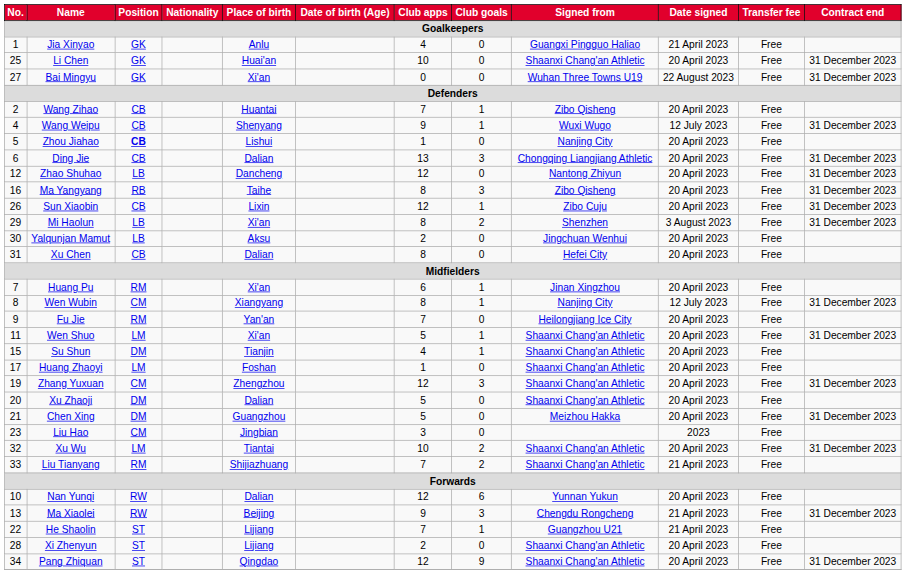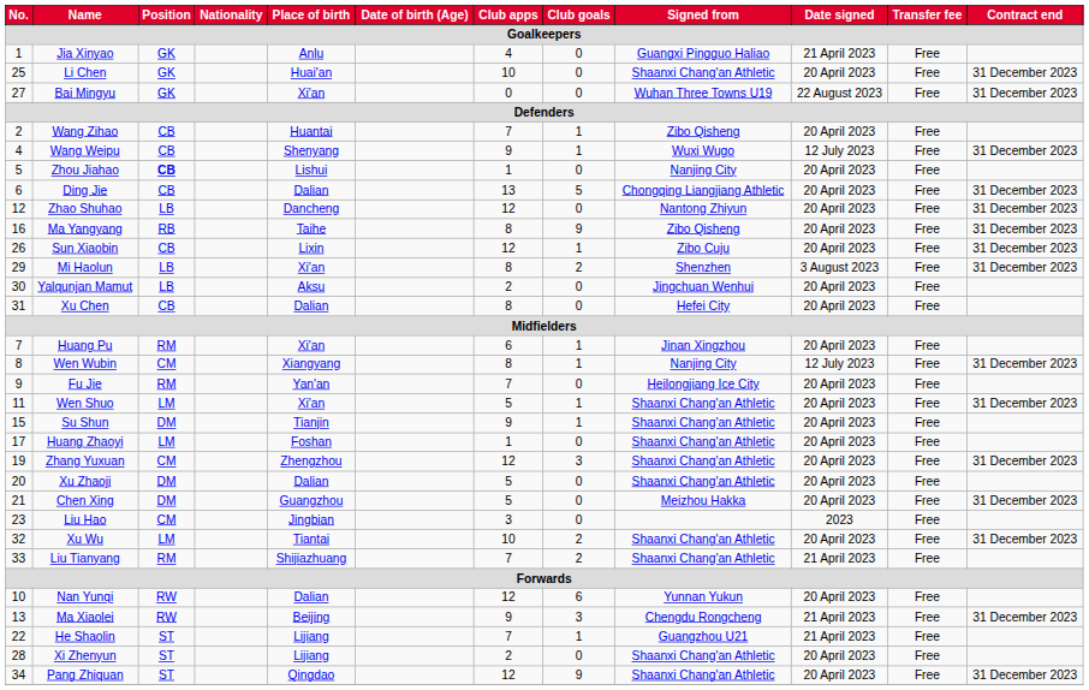 <table class="wikitable" style="text-align:center;font-size:90%;width:100%">
 <tr>
 <th style="background:#E1002C;color:#FFFFFF; border:1px solid #000000">No.</th>
 <th style="background:#E1002C;color:#FFFFFF; border:1px solid #000000">Name</th>
 <th style="background:#E1002C;color:#FFFFFF; border:1px solid #000000">Position</th>
 <th style="background:#E1002C;color:#FFFFFF; border:1px solid #000000">Nationality</th>
 <th style="background:#E1002C;color:#FFFFFF; border:1px solid #000000">Place of birth</th>
 <th style="background:#E1002C;color:#FFFFFF; border:1px solid #000000">Date of birth (Age)</th>
 <th style="background:#E1002C;color:#FFFFFF; border:1px solid #000000">Club apps</th>
 <th style="background:#E1002C;color:#FFFFFF; border:1px solid #000000">Club goals</th>
 <th style="background:#E1002C;color:#FFFFFF; border:1px solid #000000">Signed from</th>
 <th style="background:#E1002C;color:#FFFFFF; border:1px solid #000000">Date signed</th>
 <th style="background:#E1002C;color:#FFFFFF; border:1px solid #000000">Transfer fee</th>
 <th style="background:#E1002C;color:#FFFFFF; border:1px solid #000000">Contract end</th>
 </tr>
 <tr>
 <th colspan=12 style="background:#DCDCDC">Goalkeepers</th>
 </tr>
 <tr>
 <td>1</td>
 <td><a href='#'>Jia Xinyao</a></td>
 <td><a href='#'>GK</a></td>
 <td></td>
 <td><a href='#'>Anlu</a></td>
 <td></td>
 <td>4</td>
 <td>0</td>
 <td><a href='#'>Guangxi Pingguo Haliao</a></td>
 <td>21 April 2023</td>
 <td>Free</td>
 <td></td>
 </tr>
 <tr>
 <td>25</td>
 <td><a href='#'>Li Chen</a></td>
 <td><a href='#'>GK</a></td>
 <td></td>
 <td><a href='#'>Huai'an</a></td>
 <td></td>
 <td>10</td>
 <td>0</td>
 <td><a href='#'>Shaanxi Chang'an Athletic</a></td>
 <td>20 April 2023</td>
 <td>Free</td>
 <td>31 December 2023</td>
 </tr>
 <tr>
 <td>27</td>
 <td><a href='#'>Bai Mingyu</a></td>
 <td><a href='#'>GK</a></td>
 <td></td>
 <td><a href='#'>Xi'an</a></td>
 <td></td>
 <td>0</td>
 <td>0</td>
 <td><a href='#'>Wuhan Three Towns U19</a></td>
 <td>22 August 2023</td>
 <td>Free</td>
 <td>31 December 2023</td>
 </tr>
 <tr>
 <th colspan=12 style="background:#DCDCDC">Defenders</th>
 </tr>
 <tr>
 <td>2</td>
 <td><a href='#'>Wang Zihao</a></td>
 <td><a href='#'>CB</a></td>
 <td></td>
 <td><a href='#'>Huantai</a></td>
 <td></td>
 <td>7</td>
 <td>1</td>
 <td><a href='#'>Zibo Qisheng</a></td>
 <td>20 April 2023</td>
 <td>Free</td>
 <td></td>
 </tr>
 <tr>
 <td>4</td>
 <td><a href='#'>Wang Weipu</a></td>
 <td><a href='#'>CB</a></td>
 <td></td>
 <td><a href='#'>Shenyang</a></td>
 <td></td>
 <td>9</td>
 <td>1</td>
 <td><a href='#'>Wuxi Wugo</a></td>
 <td>12 July 2023</td>
 <td>Free</td>
 <td>31 December 2023</td>
 </tr>
 <tr>
 <td>5</td>
 <td><a href='#'>Zhou Jiahao</a></td>
 <td><strong><a href='#'>CB</a></strong></td>
 <td></td>
 <td><a href='#'>Lishui</a></td>
 <td></td>
 <td>1</td>
 <td>0</td>
 <td><a href='#'>Nanjing City</a></td>
 <td>20 April 2023</td>
 <td>Free</td>
 <td></td>
 </tr>
 <tr>
 <td>6</td>
 <td><a href='#'>Ding Jie</a></td>
 <td><a href='#'>CB</a></td>
 <td></td>
 <td><a href='#'>Dalian</a></td>
 <td></td>
 <td>13</td>
-<td>3</td>
+<td>5</td>
 <td><a href='#'>Chongqing Liangjiang Athletic</a></td>
 <td>20 April 2023</td>
 <td>Free</td>
 <td>31 December 2023</td>
 </tr>
 <tr>
 <td>12</td>
 <td><a href='#'>Zhao Shuhao</a></td>
 <td><a href='#'>LB</a></td>
 <td></td>
 <td><a href='#'>Dancheng</a></td>
 <td></td>
 <td>12</td>
 <td>0</td>
 <td><a href='#'>Nantong Zhiyun</a></td>
 <td>20 April 2023</td>
 <td>Free</td>
 <td>31 December 2023</td>
 </tr>
 <tr>
 <td>16</td>
 <td><a href='#'>Ma Yangyang</a></td>
 <td><a href='#'>RB</a></td>
 <td></td>
 <td><a href='#'>Taihe</a></td>
 <td></td>
 <td>8</td>
-<td>3</td>
+<td>9</td>
 <td><a href='#'>Zibo Qisheng</a></td>
 <td>20 April 2023</td>
 <td>Free</td>
 <td>31 December 2023</td>
 </tr>
 <tr>
 <td>26</td>
 <td><a href='#'>Sun Xiaobin</a></td>
 <td><a href='#'>CB</a></td>
 <td></td>
 <td><a href='#'>Lixin</a></td>
 <td></td>
 <td>12</td>
 <td>1</td>
 <td><a href='#'>Zibo Cuju</a></td>
 <td>20 April 2023</td>
 <td>Free</td>
 <td>31 December 2023</td>
 </tr>
 <tr>
 <td>29</td>
 <td><a href='#'>Mi Haolun</a></td>
 <td><a href='#'>LB</a></td>
 <td></td>
 <td><a href='#'>Xi'an</a></td>
 <td></td>
 <td>8</td>
 <td>2</td>
 <td><a href='#'>Shenzhen</a></td>
 <td>3 August 2023</td>
 <td>Free</td>
 <td>31 December 2023</td>
 </tr>
 <tr>
 <td>30</td>
 <td><a href='#'>Yalqunjan Mamut</a></td>
 <td><a href='#'>LB</a></td>
 <td></td>
 <td><a href='#'>Aksu</a></td>
 <td></td>
 <td>2</td>
 <td>0</td>
 <td><a href='#'>Jingchuan Wenhui</a></td>
 <td>20 April 2023</td>
 <td>Free</td>
 <td></td>
 </tr>
 <tr>
 <td>31</td>
 <td><a href='#'>Xu Chen</a></td>
 <td><a href='#'>CB</a></td>
 <td></td>
 <td><a href='#'>Dalian</a></td>
 <td></td>
 <td>8</td>
 <td>0</td>
 <td><a href='#'>Hefei City</a></td>
 <td>20 April 2023</td>
 <td>Free</td>
 <td></td>
 </tr>
 <tr>
 <th colspan=12 style="background:#DCDCDC">Midfielders</th>
 </tr>
 <tr>
 <td>7</td>
 <td><a href='#'>Huang Pu</a></td>
 <td><a href='#'>RM</a></td>
 <td></td>
 <td><a href='#'>Xi'an</a></td>
 <td></td>
 <td>6</td>
 <td>1</td>
 <td><a href='#'>Jinan Xingzhou</a></td>
 <td>20 April 2023</td>
 <td>Free</td>
 <td></td>
 </tr>
 <tr>
 <td>8</td>
 <td><a href='#'>Wen Wubin</a></td>
 <td><a href='#'>CM</a></td>
 <td></td>
 <td><a href='#'>Xiangyang</a></td>
 <td></td>
 <td>8</td>
 <td>1</td>
 <td><a href='#'>Nanjing City</a></td>
 <td>12 July 2023</td>
 <td>Free</td>
 <td>31 December 2023</td>
 </tr>
 <tr>
 <td>9</td>
 <td><a href='#'>Fu Jie</a></td>
 <td><a href='#'>RM</a></td>
 <td></td>
 <td><a href='#'>Yan'an</a></td>
 <td></td>
 <td>7</td>
 <td>0</td>
 <td><a href='#'>Heilongjiang Ice City</a></td>
 <td>20 April 2023</td>
 <td>Free</td>
 <td></td>
 </tr>
 <tr>
 <td>11</td>
 <td><a href='#'>Wen Shuo</a></td>
 <td><a href='#'>LM</a></td>
 <td></td>
 <td><a href='#'>Xi'an</a></td>
 <td></td>
 <td>5</td>
 <td>1</td>
 <td><a href='#'>Shaanxi Chang'an Athletic</a></td>
 <td>20 April 2023</td>
 <td>Free</td>
 <td>31 December 2023</td>
 </tr>
 <tr>
 <td>15</td>
 <td><a href='#'>Su Shun</a></td>
 <td><a href='#'>DM</a></td>
 <td></td>
 <td><a href='#'>Tianjin</a></td>
 <td></td>
-<td>4</td>
+<td>9</td>
 <td>1</td>
 <td><a href='#'>Shaanxi Chang'an Athletic</a></td>
 <td>20 April 2023</td>
 <td>Free</td>
 <td></td>
 </tr>
 <tr>
 <td>17</td>
 <td><a href='#'>Huang Zhaoyi</a></td>
 <td><a href='#'>LM</a></td>
 <td></td>
 <td><a href='#'>Foshan</a></td>
 <td></td>
 <td>1</td>
 <td>0</td>
 <td><a href='#'>Shaanxi Chang'an Athletic</a></td>
 <td>20 April 2023</td>
 <td>Free</td>
 <td></td>
 </tr>
 <tr>
 <td>19</td>
 <td><a href='#'>Zhang Yuxuan</a></td>
 <td><a href='#'>CM</a></td>
 <td></td>
 <td><a href='#'>Zhengzhou</a></td>
 <td></td>
 <td>12</td>
 <td>3</td>
 <td><a href='#'>Shaanxi Chang'an Athletic</a></td>
 <td>20 April 2023</td>
 <td>Free</td>
 <td>31 December 2023</td>
 </tr>
 <tr>
 <td>20</td>
 <td><a href='#'>Xu Zhaoji</a></td>
 <td><a href='#'>DM</a></td>
 <td></td>
 <td><a href='#'>Dalian</a></td>
 <td></td>
 <td>5</td>
 <td>0</td>
 <td><a href='#'>Shaanxi Chang'an Athletic</a></td>
 <td>20 April 2023</td>
 <td>Free</td>
 <td></td>
 </tr>
 <tr>
 <td>21</td>
 <td><a href='#'>Chen Xing</a></td>
 <td><a href='#'>DM</a></td>
 <td></td>
 <td><a href='#'>Guangzhou</a></td>
 <td></td>
 <td>5</td>
 <td>0</td>
 <td><a href='#'>Meizhou Hakka</a></td>
 <td>20 April 2023</td>
 <td>Free</td>
 <td>31 December 2023</td>
 </tr>
 <tr>
 <td>23</td>
 <td><a href='#'>Liu Hao</a></td>
 <td><a href='#'>CM</a></td>
 <td></td>
 <td><a href='#'>Jingbian</a></td>
 <td></td>
 <td>3</td>
 <td>0</td>
 <td></td>
 <td>2023</td>
 <td>Free</td>
 <td></td>
 </tr>
 <tr>
 <td>32</td>
 <td><a href='#'>Xu Wu</a></td>
 <td><a href='#'>LM</a></td>
 <td></td>
 <td><a href='#'>Tiantai</a></td>
 <td></td>
 <td>10</td>
 <td>2</td>
 <td><a href='#'>Shaanxi Chang'an Athletic</a></td>
 <td>20 April 2023</td>
 <td>Free</td>
 <td>31 December 2023</td>
 </tr>
 <tr>
 <td>33</td>
 <td><a href='#'>Liu Tianyang</a></td>
 <td><a href='#'>RM</a></td>
 <td></td>
 <td><a href='#'>Shijiazhuang</a></td>
 <td></td>
 <td>7</td>
 <td>2</td>
 <td><a href='#'>Shaanxi Chang'an Athletic</a></td>
 <td>21 April 2023</td>
 <td>Free</td>
 <td></td>
 </tr>
 <tr>
 <th colspan=12 style="background:#DCDCDC">Forwards</th>
 </tr>
 <tr>
 <td>10</td>
 <td><a href='#'>Nan Yunqi</a></td>
 <td><a href='#'>RW</a></td>
 <td></td>
 <td><a href='#'>Dalian</a></td>
 <td></td>
 <td>12</td>
 <td>6</td>
 <td><a href='#'>Yunnan Yukun</a></td>
 <td>20 April 2023</td>
 <td>Free</td>
 <td></td>
 </tr>
 <tr>
 <td>13</td>
 <td><a href='#'>Ma Xiaolei</a></td>
 <td><a href='#'>RW</a></td>
 <td></td>
 <td><a href='#'>Beijing</a></td>
 <td></td>
 <td>9</td>
 <td>3</td>
 <td><a href='#'>Chengdu Rongcheng</a></td>
 <td>21 April 2023</td>
 <td>Free</td>
 <td>31 December 2023</td>
 </tr>
 <tr>
 <td>22</td>
 <td><a href='#'>He Shaolin</a></td>
 <td><a href='#'>ST</a></td>
 <td></td>
 <td><a href='#'>Lijiang</a></td>
 <td></td>
 <td>7</td>
 <td>1</td>
 <td><a href='#'>Guangzhou U21</a></td>
 <td>21 April 2023</td>
 <td>Free</td>
 <td></td>
 </tr>
 <tr>
 <td>28</td>
 <td><a href='#'>Xi Zhenyun</a></td>
 <td><a href='#'>ST</a></td>
 <td></td>
 <td><a href='#'>Lijiang</a></td>
 <td></td>
 <td>2</td>
 <td>0</td>
 <td><a href='#'>Shaanxi Chang'an Athletic</a></td>
 <td>20 April 2023</td>
 <td>Free</td>
 <td></td>
 </tr>
 <tr>
 <td>34</td>
 <td><a href='#'>Pang Zhiquan</a></td>
 <td><a href='#'>ST</a></td>
 <td></td>
 <td><a href='#'>Qingdao</a></td>
 <td></td>
 <td>12</td>
 <td>9</td>
 <td><a href='#'>Shaanxi Chang'an Athletic</a></td>
 <td>20 April 2023</td>
 <td>Free</td>
 <td>31 December 2023</td>
 </tr>
 <tr>
 </tr>
 </table>
